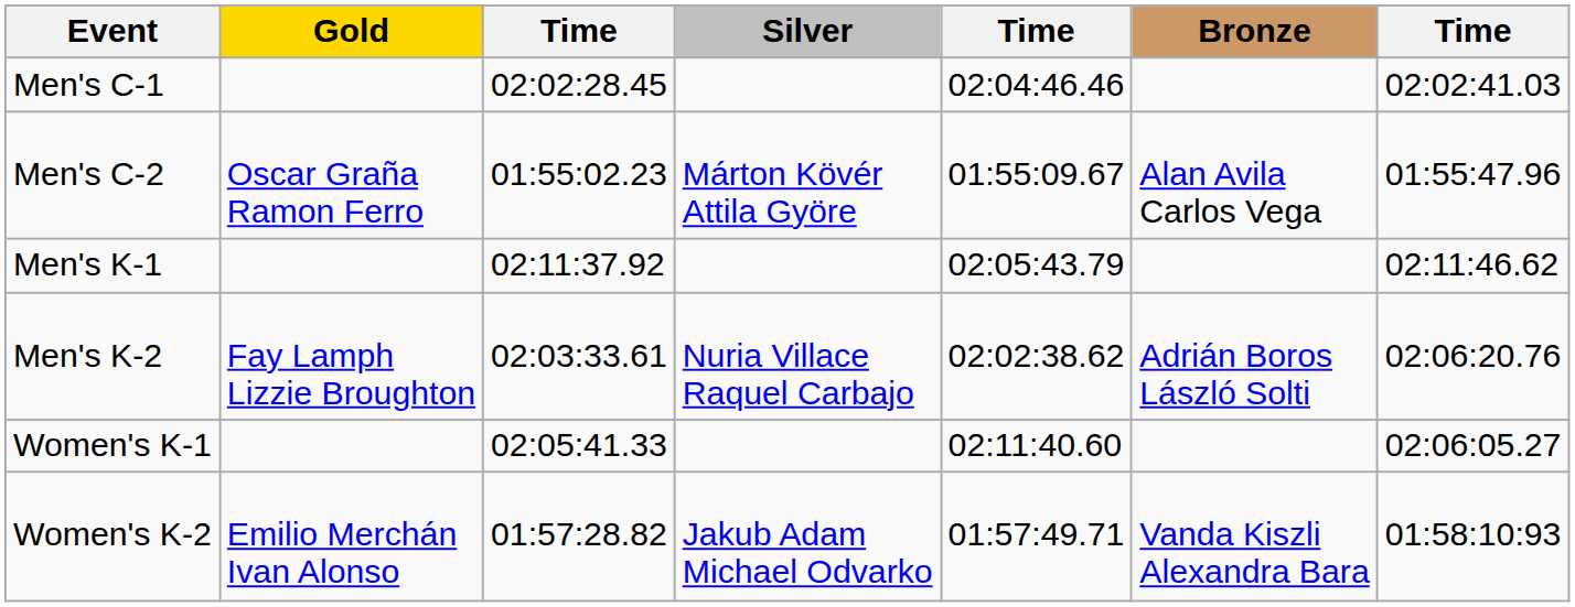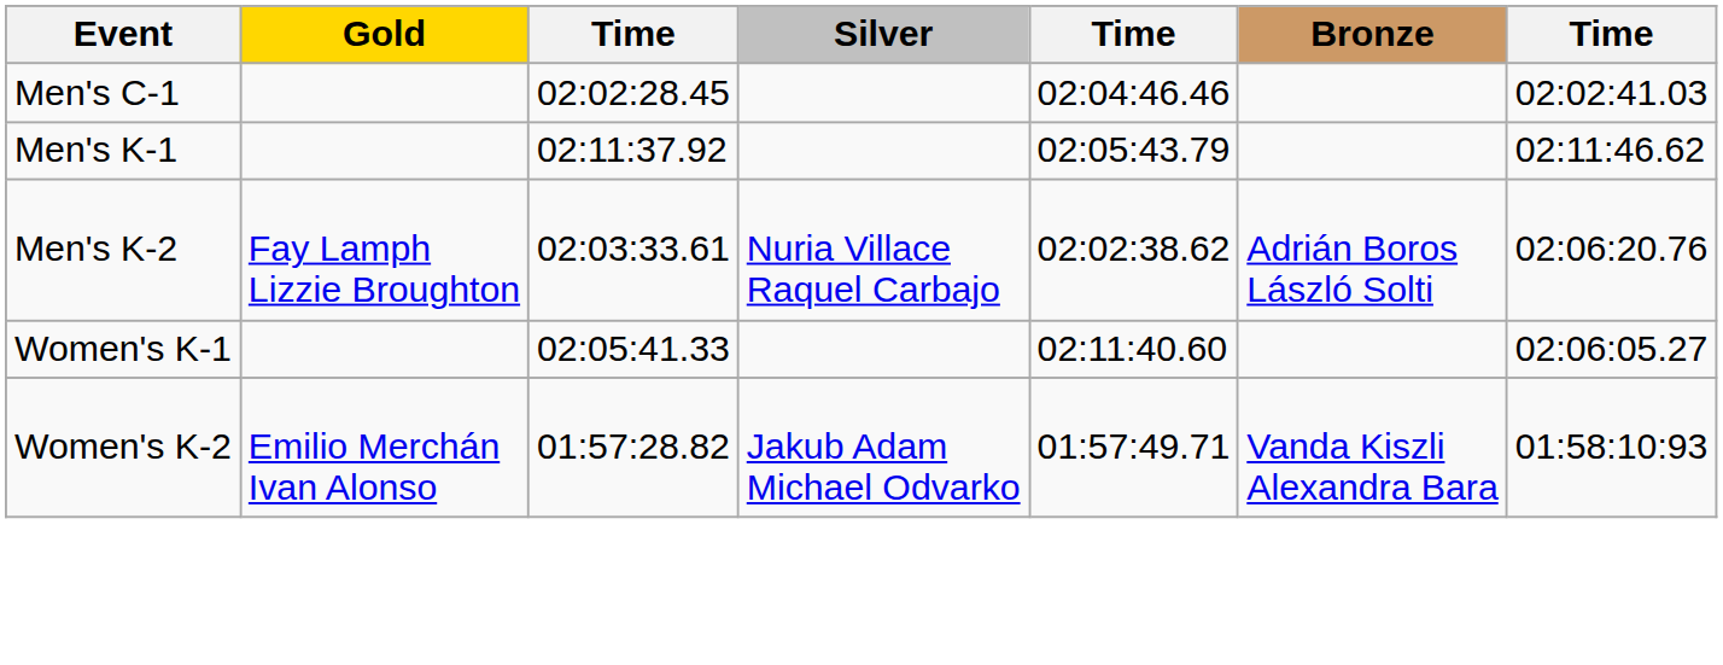 <table class="wikitable">
 <tr>
 <th>Event</th>
 <td align=center bgcolor="gold"><strong>Gold</strong></td>
 <th>Time</th>
 <td align=center bgcolor="silver"><strong>Silver</strong></td>
 <th>Time</th>
 <td align=center bgcolor="CC9966"><strong>Bronze</strong></td>
 <th>Time</th>
 </tr>
 <tr>
 <td>Men's C-1</td>
 <td></td>
 <td>02:02:28.45</td>
 <td></td>
 <td>02:04:46.46</td>
 <td></td>
 <td>02:02:41.03</td>
-</tr>
-<tr>
-<td>Men's C-2</td>
-<td><br><a href='#'>Oscar Graña</a><br><a href='#'>Ramon Ferro</a></td>
-<td>01:55:02.23</td>
-<td><br><a href='#'>Márton Kövér</a><br><a href='#'>Attila Györe</a></td>
-<td>01:55:09.67</td>
-<td><br><a href='#'>Alan Avila</a><br>Carlos Vega</td>
-<td>01:55:47.96</td>
 </tr>
 <tr>
 <td>Men's K-1</td>
 <td></td>
 <td>02:11:37.92</td>
 <td></td>
 <td>02:05:43.79</td>
 <td></td>
 <td>02:11:46.62</td>
 </tr>
 <tr>
 <td>Men's K-2</td>
 <td><br><a href='#'>Fay Lamph</a><br><a href='#'>Lizzie Broughton</a></td>
 <td>02:03:33.61</td>
 <td><br><a href='#'>Nuria Villace</a><br><a href='#'>Raquel Carbajo</a></td>
 <td>02:02:38.62</td>
 <td><br><a href='#'>Adrián Boros</a><br><a href='#'>László Solti</a></td>
 <td>02:06:20.76</td>
 </tr>
 <tr>
 <td>Women's K-1</td>
 <td></td>
 <td>02:05:41.33</td>
 <td></td>
 <td>02:11:40.60</td>
 <td></td>
 <td>02:06:05.27</td>
 </tr>
 <tr>
 <td>Women's K-2</td>
 <td><br><a href='#'>Emilio Merchán</a><br><a href='#'>Ivan Alonso</a></td>
 <td>01:57:28.82</td>
 <td><br><a href='#'>Jakub Adam</a><br><a href='#'>Michael Odvarko</a></td>
 <td>01:57:49.71</td>
 <td><br><a href='#'>Vanda Kiszli</a><br><a href='#'>Alexandra Bara</a></td>
 <td>01:58:10:93</td>
 </tr>
 </table>
